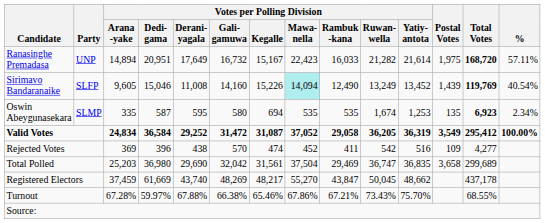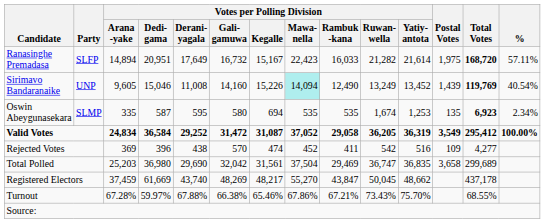 <table class="wikitable" border="1" style="text-align:right;">
 <tr>
 <th align=left valign=bottom rowspan=2 width="180">Candidate</th>
 <th align=left valign=bottom rowspan=2 width="40">Party</th>
 <th colspan=9>Votes per Polling Division</th>
 <th align=center valign=bottom rowspan=2 width="50">Postal<br>Votes</th>
 <th align=center valign=bottom rowspan=2 width="50">Total Votes</th>
 <th align=center valign=bottom rowspan=2 width="50">%</th>
 </tr>
 <tr>
 <th align=center valign=bottom width="50">Arana<br>-yake</th>
 <th align=center valign=bottom width="50">Dedi-<br>gama</th>
 <th align=center valign=bottom width="50">Derani-<br>yagala</th>
 <th align=center valign=bottom width="50">Gali-<br>gamuwa</th>
 <th align=center valign=bottom width="50">Kegalle</th>
 <th align=center valign=bottom width="50">Mawa-<br>nella</th>
 <th align=center valign=bottom width="50">Rambuk<br>-kana</th>
 <th align=center valign=bottom width="50">Ruwan-<br>wella</th>
 <th align=center valign=bottom width="50">Yatiy-<br>antota</th>
 </tr>
 <tr>
 <td align=left><a href='#'>Ranasinghe Premadasa</a></td>
-<td align=left><a href='#'>UNP</a></td>
+<td align=left><a href='#'>SLFP</a></td>
 <td>14,894</td>
 <td>20,951</td>
 <td>17,649</td>
 <td>16,732</td>
 <td>15,167</td>
 <td>22,423</td>
 <td>16,033</td>
 <td>21,282</td>
 <td>21,614</td>
 <td>1,975</td>
 <td><strong>168,720</strong></td>
 <td>57.11%</td>
 </tr>
 <tr>
 <td align=left><a href='#'>Sirimavo Bandaranaike</a></td>
-<td align=left><a href='#'>SLFP</a></td>
+<td align=left><a href='#'>UNP</a></td>
 <td>9,605</td>
 <td>15,046</td>
 <td>11,008</td>
 <td>14,160</td>
 <td>15,226</td>
 <td style="background: paleturquoise;">14,094</td>
 <td>12,490</td>
 <td>13,249</td>
 <td>13,452</td>
 <td>1,439</td>
 <td><strong>119,769</strong></td>
 <td>40.54%</td>
 </tr>
 <tr>
 <td align=left>Oswin Abeygunasekara</td>
 <td align=left><a href='#'>SLMP</a></td>
 <td>335</td>
 <td>587</td>
 <td>595</td>
 <td>580</td>
 <td>694</td>
 <td>535</td>
 <td>535</td>
 <td>1,674</td>
 <td>1,253</td>
 <td>135</td>
 <td><strong>6,923</strong></td>
 <td>2.34%</td>
 </tr>
 <tr>
 <td align=left colspan=2><strong>Valid Votes</strong></td>
 <td><strong>24,834</strong></td>
 <td><strong>36,584</strong></td>
 <td><strong>29,252</strong></td>
 <td><strong>31,472</strong></td>
 <td><strong>31,087</strong></td>
 <td><strong>37,052</strong></td>
 <td><strong>29,058</strong></td>
 <td><strong>36,205</strong></td>
 <td><strong>36,319</strong></td>
 <td><strong>3,549</strong></td>
 <td><strong>295,412</strong></td>
 <td><strong>100.00%</strong></td>
 </tr>
 <tr>
 <td align=left colspan=2>Rejected Votes</td>
 <td>369</td>
 <td>396</td>
 <td>438</td>
 <td>570</td>
 <td>474</td>
 <td>452</td>
 <td>411</td>
 <td>542</td>
 <td>516</td>
 <td>109</td>
 <td>4,277</td>
 <td></td>
 </tr>
 <tr>
 <td align=left colspan=2>Total Polled</td>
 <td>25,203</td>
 <td>36,980</td>
 <td>29,690</td>
 <td>32,042</td>
 <td>31,561</td>
 <td>37,504</td>
 <td>29,469</td>
 <td>36,747</td>
 <td>36,835</td>
 <td>3,658</td>
 <td>299,689</td>
 <td></td>
 </tr>
 <tr>
 <td align=left colspan=2>Registered Electors</td>
 <td>37,459</td>
 <td>61,669</td>
 <td>43,740</td>
 <td>48,269</td>
 <td>48,217</td>
 <td>55,270</td>
 <td>43,847</td>
 <td>50,045</td>
 <td>48,662</td>
 <td></td>
 <td>437,178</td>
 <td></td>
 </tr>
 <tr>
 <td align=left colspan=2>Turnout</td>
 <td>67.28%</td>
 <td>59.97%</td>
 <td>67.88%</td>
 <td>66.38%</td>
 <td>65.46%</td>
 <td>67.86%</td>
 <td>67.21%</td>
 <td>73.43%</td>
 <td>75.70%</td>
 <td></td>
 <td>68.55%</td>
 <td></td>
 </tr>
 <tr>
 <td align=left colspan=14>Source:</td>
 </tr>
 </table>
